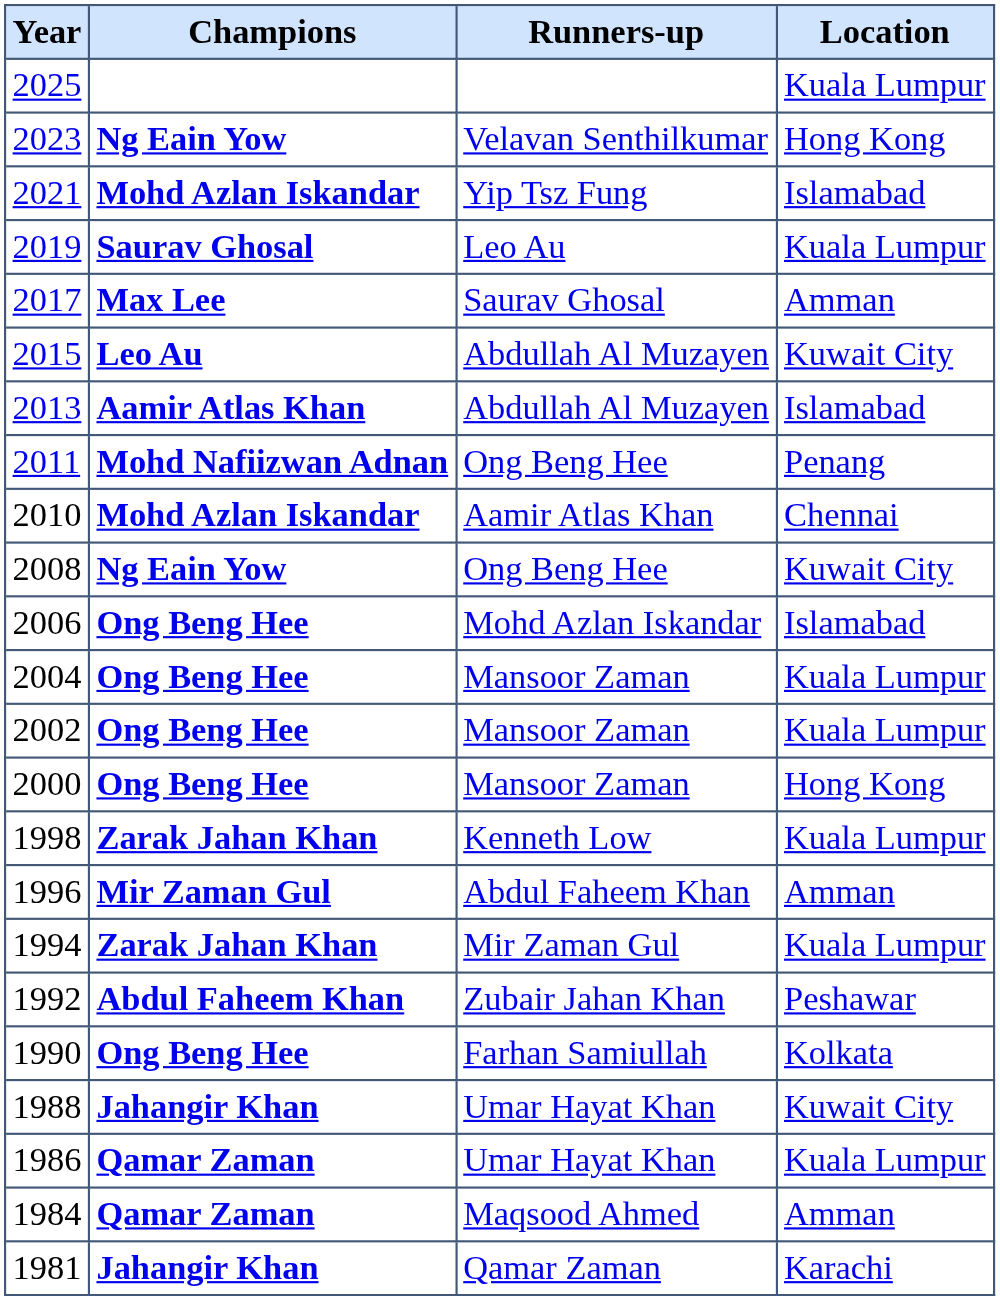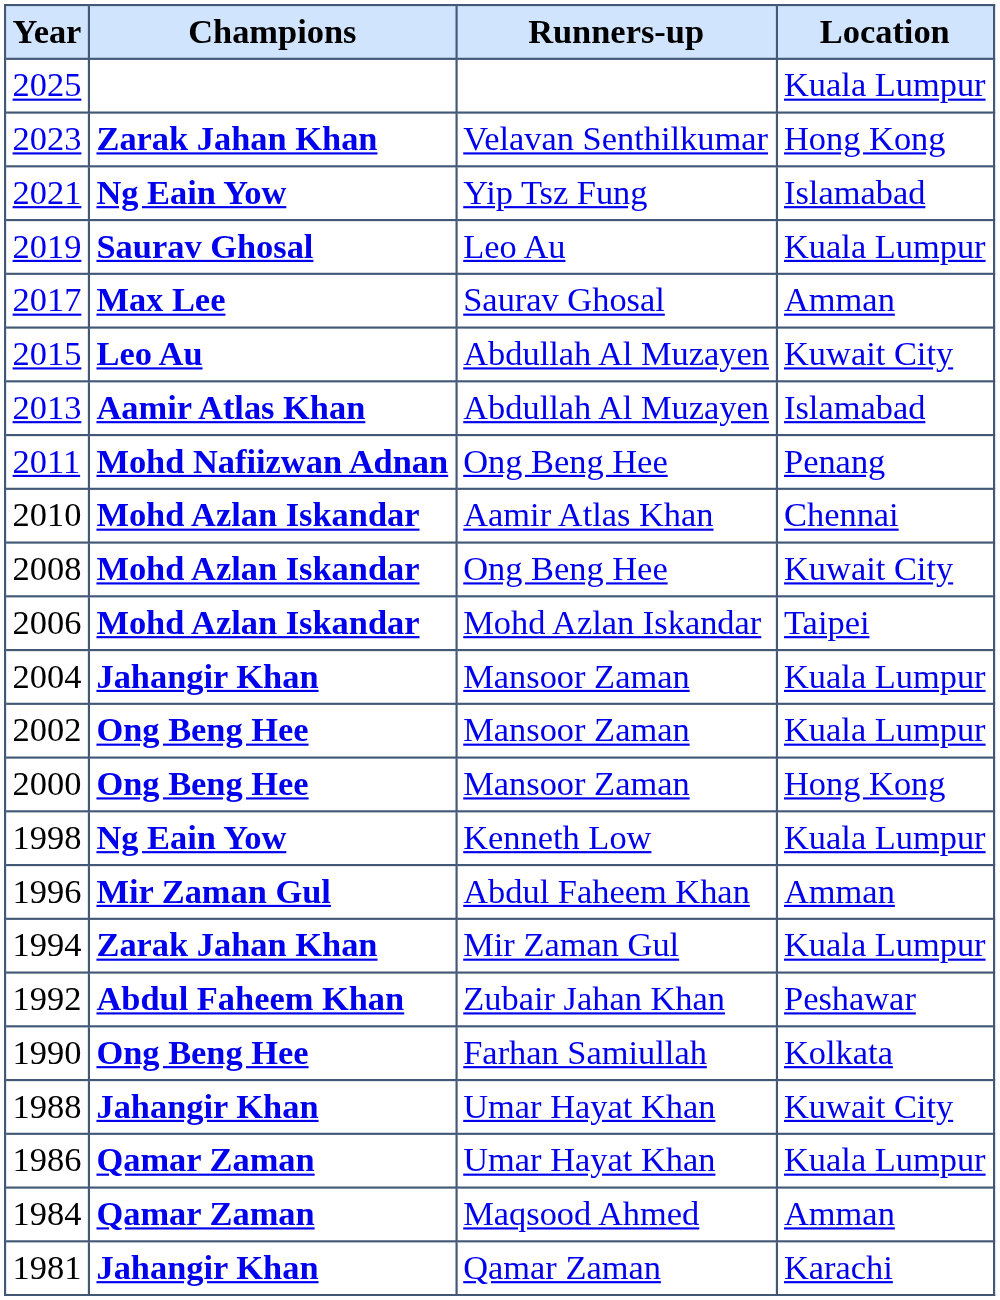 <table cellpadding="3" cellspacing="4" border="1" style="border:#435877 solid 1px; border-collapse: collapse;">
 <tr bgcolor="#d1e4fd">
 <th>Year</th>
 <th>Champions</th>
 <th>Runners-up</th>
 <th>Location</th>
 </tr>
 <tr>
 <td><a href='#'>2025</a></td>
 <td></td>
 <td></td>
 <td> <a href='#'>Kuala Lumpur</a></td>
 </tr>
 <tr>
 <td><a href='#'>2023</a></td>
-<td> <strong><a href='#'>Ng Eain Yow</a></strong></td>
+<td> <strong><a href='#'>Zarak Jahan Khan</a></strong></td>
 <td> <a href='#'>Velavan Senthilkumar</a></td>
 <td> <a href='#'>Hong Kong</a></td>
 </tr>
 <tr>
 <td><a href='#'>2021</a></td>
-<td> <strong><a href='#'>Mohd Azlan Iskandar</a></strong></td>
+<td> <strong><a href='#'>Ng Eain Yow</a></strong></td>
 <td> <a href='#'>Yip Tsz Fung</a></td>
 <td> <a href='#'>Islamabad</a></td>
 </tr>
 <tr>
 <td><a href='#'>2019</a></td>
 <td> <strong><a href='#'>Saurav Ghosal</a></strong></td>
 <td> <a href='#'>Leo Au</a></td>
 <td> <a href='#'>Kuala Lumpur</a></td>
 </tr>
 <tr>
 <td><a href='#'>2017</a></td>
 <td> <strong><a href='#'>Max Lee</a></strong></td>
 <td> <a href='#'>Saurav Ghosal</a></td>
 <td> <a href='#'>Amman</a></td>
 </tr>
 <tr>
 <td><a href='#'>2015</a></td>
 <td> <strong><a href='#'>Leo Au</a></strong></td>
 <td> <a href='#'>Abdullah Al Muzayen</a></td>
 <td> <a href='#'>Kuwait City</a></td>
 </tr>
 <tr>
 <td><a href='#'>2013</a></td>
 <td> <strong><a href='#'>Aamir Atlas Khan</a></strong></td>
 <td> <a href='#'>Abdullah Al Muzayen</a></td>
 <td> <a href='#'>Islamabad</a></td>
 </tr>
 <tr>
 <td><a href='#'>2011</a></td>
 <td> <strong><a href='#'>Mohd Nafiizwan Adnan</a></strong></td>
 <td> <a href='#'>Ong Beng Hee</a></td>
 <td> <a href='#'>Penang</a></td>
 </tr>
 <tr>
 <td>2010</td>
 <td> <strong><a href='#'>Mohd Azlan Iskandar</a></strong></td>
 <td> <a href='#'>Aamir Atlas Khan</a></td>
 <td> <a href='#'>Chennai</a></td>
 </tr>
 <tr>
 <td>2008</td>
-<td> <strong><a href='#'>Ng Eain Yow</a></strong></td>
+<td> <strong><a href='#'>Mohd Azlan Iskandar</a></strong></td>
 <td> <a href='#'>Ong Beng Hee</a></td>
 <td> <a href='#'>Kuwait City</a></td>
 </tr>
 <tr>
 <td>2006</td>
-<td> <strong><a href='#'>Ong Beng Hee</a></strong></td>
+<td> <strong><a href='#'>Mohd Azlan Iskandar</a></strong></td>
 <td> <a href='#'>Mohd Azlan Iskandar</a></td>
-<td> <a href='#'>Islamabad</a></td>
+<td> <a href='#'>Taipei</a></td>
 </tr>
 <tr>
 <td>2004</td>
-<td> <strong><a href='#'>Ong Beng Hee</a></strong></td>
+<td> <strong><a href='#'>Jahangir Khan</a></strong></td>
 <td> <a href='#'>Mansoor Zaman</a></td>
 <td> <a href='#'>Kuala Lumpur</a></td>
 </tr>
 <tr ---->
 <td>2002</td>
 <td> <strong><a href='#'>Ong Beng Hee</a></strong></td>
 <td> <a href='#'>Mansoor Zaman</a></td>
 <td> <a href='#'>Kuala Lumpur</a></td>
 </tr>
 <tr ---->
 <td>2000</td>
 <td> <strong><a href='#'>Ong Beng Hee</a></strong></td>
 <td> <a href='#'>Mansoor Zaman</a></td>
 <td> <a href='#'>Hong Kong</a></td>
 </tr>
 <tr ---->
 <td>1998</td>
-<td> <strong><a href='#'>Zarak Jahan Khan</a></strong></td>
+<td> <strong><a href='#'>Ng Eain Yow</a></strong></td>
 <td> <a href='#'>Kenneth Low</a></td>
 <td> <a href='#'>Kuala Lumpur</a></td>
 </tr>
 <tr ---->
 <td>1996</td>
 <td> <strong><a href='#'>Mir Zaman Gul</a></strong></td>
 <td> <a href='#'>Abdul Faheem Khan</a></td>
 <td> <a href='#'>Amman</a></td>
 </tr>
 <tr ---->
 <td>1994</td>
 <td> <strong><a href='#'>Zarak Jahan Khan</a></strong></td>
 <td> <a href='#'>Mir Zaman Gul</a></td>
 <td> <a href='#'>Kuala Lumpur</a></td>
 </tr>
 <tr ---->
 <td>1992</td>
 <td> <strong><a href='#'>Abdul Faheem Khan</a></strong></td>
 <td> <a href='#'>Zubair Jahan Khan</a></td>
 <td> <a href='#'>Peshawar</a></td>
 </tr>
 <tr ---->
 <td>1990</td>
 <td> <strong><a href='#'>Ong Beng Hee</a></strong></td>
 <td> <a href='#'>Farhan Samiullah</a></td>
 <td> <a href='#'>Kolkata</a></td>
 </tr>
 <tr ---->
 <td>1988</td>
 <td> <strong><a href='#'>Jahangir Khan</a></strong></td>
 <td> <a href='#'>Umar Hayat Khan</a></td>
 <td> <a href='#'>Kuwait City</a></td>
 </tr>
 <tr ---->
 <td>1986</td>
 <td> <strong><a href='#'>Qamar Zaman</a></strong></td>
 <td> <a href='#'>Umar Hayat Khan</a></td>
 <td> <a href='#'>Kuala Lumpur</a></td>
 </tr>
 <tr ---->
 <td>1984</td>
 <td> <strong><a href='#'>Qamar Zaman</a></strong></td>
 <td> <a href='#'>Maqsood Ahmed</a></td>
 <td> <a href='#'>Amman</a></td>
 </tr>
 <tr ---->
 <td>1981</td>
 <td> <strong><a href='#'>Jahangir Khan</a></strong></td>
 <td> <a href='#'>Qamar Zaman</a></td>
 <td> <a href='#'>Karachi</a></td>
 </tr>
 <tr ---->
 </tr>
 </table>
